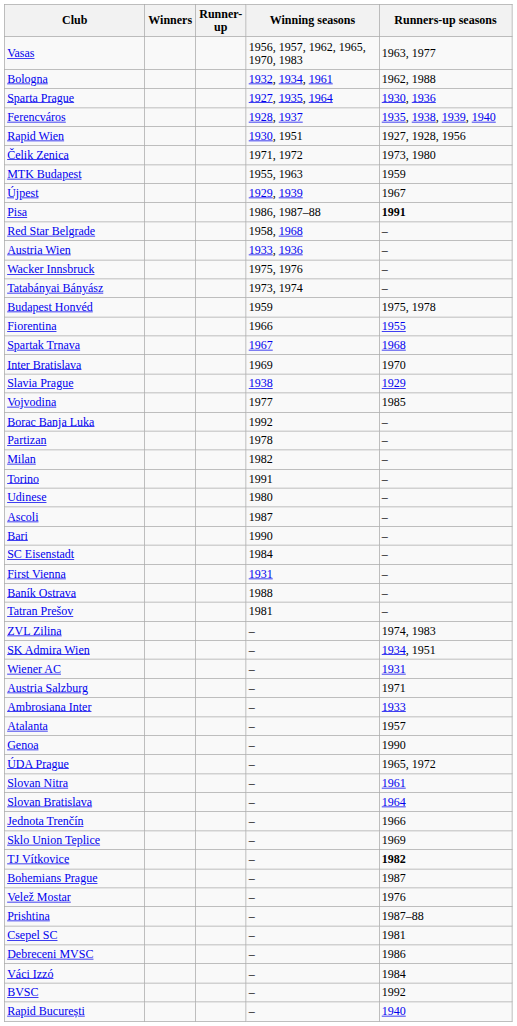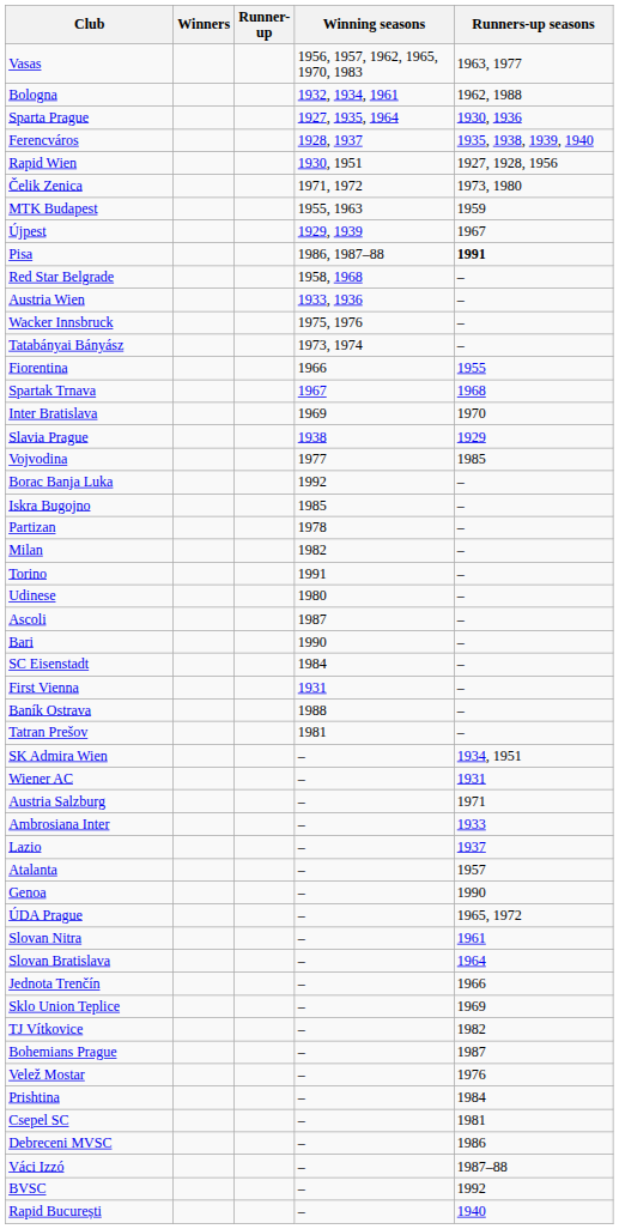 <table class="wikitable" style="text-align: left;">
 <tr>
 <th width=180px>Club</th>
 <th width=60px>Winners</th>
 <th width=60px>Runner-up</th>
 <th width=170px>Winning seasons</th>
 <th width=170px>Runners-up seasons</th>
 </tr>
 <tr>
 <td> <a href='#'>Vasas</a></td>
 <td></td>
 <td></td>
 <td>1956, 1957, 1962, 1965, 1970, 1983</td>
 <td>1963, 1977</td>
 </tr>
 <tr>
 <td> <a href='#'>Bologna</a></td>
 <td></td>
 <td></td>
 <td><a href='#'>1932</a>, <a href='#'>1934</a>, <a href='#'>1961</a></td>
 <td>1962, 1988</td>
 </tr>
 <tr>
 <td> <a href='#'>Sparta Prague</a></td>
 <td></td>
 <td></td>
 <td><a href='#'>1927</a>, <a href='#'>1935</a>, <a href='#'>1964</a></td>
 <td><a href='#'>1930</a>, <a href='#'>1936</a></td>
 </tr>
 <tr>
 <td> <a href='#'>Ferencváros</a></td>
 <td></td>
 <td></td>
 <td><a href='#'>1928</a>, <a href='#'>1937</a></td>
 <td><a href='#'>1935</a>, <a href='#'>1938</a>, <a href='#'>1939</a>, <a href='#'>1940</a></td>
 </tr>
 <tr>
 <td> <a href='#'>Rapid Wien</a></td>
 <td></td>
 <td></td>
 <td><a href='#'>1930</a>, 1951</td>
 <td>1927, 1928, 1956</td>
 </tr>
 <tr>
 <td> <a href='#'>Čelik Zenica</a></td>
 <td></td>
 <td></td>
 <td>1971, 1972</td>
 <td>1973, 1980</td>
 </tr>
 <tr>
 <td> <a href='#'>MTK Budapest</a></td>
 <td></td>
 <td></td>
 <td>1955, 1963</td>
 <td>1959</td>
 </tr>
 <tr>
 <td> <a href='#'>Újpest</a></td>
 <td></td>
 <td></td>
 <td><a href='#'>1929</a>, <a href='#'>1939</a></td>
 <td>1967</td>
 </tr>
 <tr>
 <td> <a href='#'>Pisa</a></td>
 <td></td>
 <td></td>
 <td>1986, 1987–88</td>
 <td><strong>1991</strong></td>
 </tr>
 <tr>
 <td> <a href='#'>Red Star Belgrade</a></td>
 <td></td>
 <td></td>
 <td>1958, <a href='#'>1968</a></td>
 <td>–</td>
 </tr>
 <tr>
 <td> <a href='#'>Austria Wien</a></td>
 <td></td>
 <td></td>
 <td><a href='#'>1933</a>, <a href='#'>1936</a></td>
 <td>–</td>
 </tr>
 <tr>
 <td> <a href='#'>Wacker Innsbruck</a></td>
 <td></td>
 <td></td>
 <td>1975, 1976</td>
 <td>–</td>
 </tr>
 <tr>
 <td> <a href='#'>Tatabányai Bányász</a></td>
 <td></td>
 <td></td>
 <td>1973, 1974</td>
 <td>–</td>
 </tr>
 <tr>
-<td> <a href='#'>Budapest Honvéd</a></td>
-<td></td>
-<td></td>
-<td>1959</td>
-<td>1975, 1978</td>
-</tr>
-<tr>
 <td> <a href='#'>Fiorentina</a></td>
 <td></td>
 <td></td>
 <td>1966</td>
 <td><a href='#'>1955</a></td>
 </tr>
 <tr>
 <td> <a href='#'>Spartak Trnava</a></td>
 <td></td>
 <td></td>
 <td><a href='#'>1967</a></td>
 <td><a href='#'>1968</a></td>
 </tr>
 <tr>
 <td> <a href='#'>Inter Bratislava</a></td>
 <td></td>
 <td></td>
 <td>1969</td>
 <td>1970</td>
 </tr>
 <tr>
 <td> <a href='#'>Slavia Prague</a></td>
 <td></td>
 <td></td>
 <td><a href='#'>1938</a></td>
 <td><a href='#'>1929</a></td>
 </tr>
 <tr>
 <td> <a href='#'>Vojvodina</a></td>
 <td></td>
 <td></td>
 <td>1977</td>
 <td>1985</td>
 </tr>
 <tr>
 <td> <a href='#'>Borac Banja Luka</a></td>
 <td></td>
 <td></td>
 <td>1992</td>
+<td>–</td>
+</tr>
+<tr>
+<td> <a href='#'>Iskra Bugojno</a></td>
+<td></td>
+<td></td>
+<td>1985</td>
 <td>–</td>
 </tr>
 <tr>
 <td> <a href='#'>Partizan</a></td>
 <td></td>
 <td></td>
 <td>1978</td>
 <td>–</td>
 </tr>
 <tr>
 <td> <a href='#'>Milan</a></td>
 <td></td>
 <td></td>
 <td>1982</td>
 <td>–</td>
 </tr>
 <tr>
 <td> <a href='#'>Torino</a></td>
 <td></td>
 <td></td>
 <td>1991</td>
 <td>–</td>
 </tr>
 <tr>
 <td> <a href='#'>Udinese</a></td>
 <td></td>
 <td></td>
 <td>1980</td>
 <td>–</td>
 </tr>
 <tr>
 <td> <a href='#'>Ascoli</a></td>
 <td></td>
 <td></td>
 <td>1987</td>
 <td>–</td>
 </tr>
 <tr>
 <td> <a href='#'>Bari</a></td>
 <td></td>
 <td></td>
 <td>1990</td>
 <td>–</td>
 </tr>
 <tr>
 <td> <a href='#'>SC Eisenstadt</a></td>
 <td></td>
 <td></td>
 <td>1984</td>
 <td>–</td>
 </tr>
 <tr>
 <td> <a href='#'>First Vienna</a></td>
 <td></td>
 <td></td>
 <td><a href='#'>1931</a></td>
 <td>–</td>
 </tr>
 <tr>
 <td> <a href='#'>Baník Ostrava</a></td>
 <td></td>
 <td></td>
 <td>1988</td>
 <td>–</td>
 </tr>
 <tr>
 <td> <a href='#'>Tatran Prešov</a></td>
 <td></td>
 <td></td>
 <td>1981</td>
 <td>–</td>
 </tr>
 <tr>
-<td> <a href='#'>ZVL Zilina</a></td>
-<td></td>
-<td></td>
-<td>–</td>
-<td>1974, 1983</td>
-</tr>
-<tr>
 <td> <a href='#'>SK Admira Wien</a></td>
 <td></td>
 <td></td>
 <td>–</td>
 <td><a href='#'>1934</a>, 1951</td>
 </tr>
 <tr>
 <td> <a href='#'>Wiener AC</a></td>
 <td></td>
 <td></td>
 <td>–</td>
 <td><a href='#'>1931</a></td>
 </tr>
 <tr>
 <td> <a href='#'>Austria Salzburg</a></td>
 <td></td>
 <td></td>
 <td>–</td>
 <td>1971</td>
 </tr>
 <tr>
 <td> <a href='#'>Ambrosiana Inter</a></td>
 <td></td>
 <td></td>
 <td>–</td>
 <td><a href='#'>1933</a></td>
+</tr>
+<tr>
+<td> <a href='#'>Lazio</a></td>
+<td></td>
+<td></td>
+<td>–</td>
+<td><a href='#'>1937</a></td>
 </tr>
 <tr>
 <td> <a href='#'>Atalanta</a></td>
 <td></td>
 <td></td>
 <td>–</td>
 <td>1957</td>
 </tr>
 <tr>
 <td> <a href='#'>Genoa</a></td>
 <td></td>
 <td></td>
 <td>–</td>
 <td>1990</td>
 </tr>
 <tr>
 <td> <a href='#'>ÚDA Prague</a></td>
 <td></td>
 <td></td>
 <td>–</td>
 <td>1965, 1972</td>
 </tr>
 <tr>
 <td> <a href='#'>Slovan Nitra</a></td>
 <td></td>
 <td></td>
 <td>–</td>
 <td><a href='#'>1961</a></td>
 </tr>
 <tr>
 <td> <a href='#'>Slovan Bratislava</a></td>
 <td></td>
 <td></td>
 <td>–</td>
 <td><a href='#'>1964</a></td>
 </tr>
 <tr>
 <td> <a href='#'>Jednota Trenčín</a></td>
 <td></td>
 <td></td>
 <td>–</td>
 <td>1966</td>
 </tr>
 <tr>
 <td> <a href='#'>Sklo Union Teplice</a></td>
 <td></td>
 <td></td>
 <td>–</td>
 <td>1969</td>
 </tr>
 <tr>
 <td> <a href='#'>TJ Vítkovice</a></td>
 <td></td>
 <td></td>
 <td>–</td>
-<td><strong>1982</strong></td>
+<td>1982</td>
 </tr>
 <tr>
 <td> <a href='#'>Bohemians Prague</a></td>
 <td></td>
 <td></td>
 <td>–</td>
 <td>1987</td>
 </tr>
 <tr>
 <td> <a href='#'>Velež Mostar</a></td>
 <td></td>
 <td></td>
 <td>–</td>
 <td>1976</td>
 </tr>
 <tr>
 <td> <a href='#'>Prishtina</a></td>
 <td></td>
 <td></td>
 <td>–</td>
-<td>1987–88</td>
+<td>1984</td>
 </tr>
 <tr>
 <td> <a href='#'>Csepel SC</a></td>
 <td></td>
 <td></td>
 <td>–</td>
 <td>1981</td>
 </tr>
 <tr>
 <td> <a href='#'>Debreceni MVSC</a></td>
 <td></td>
 <td></td>
 <td>–</td>
 <td>1986</td>
 </tr>
 <tr>
 <td> <a href='#'>Váci Izzó</a></td>
 <td></td>
 <td></td>
 <td>–</td>
-<td>1984</td>
+<td>1987–88</td>
 </tr>
 <tr>
 <td> <a href='#'>BVSC</a></td>
 <td></td>
 <td></td>
 <td>–</td>
 <td>1992</td>
 </tr>
 <tr>
 <td> <a href='#'>Rapid București</a></td>
 <td></td>
 <td></td>
 <td>–</td>
 <td><a href='#'>1940</a></td>
 </tr>
 </table>
